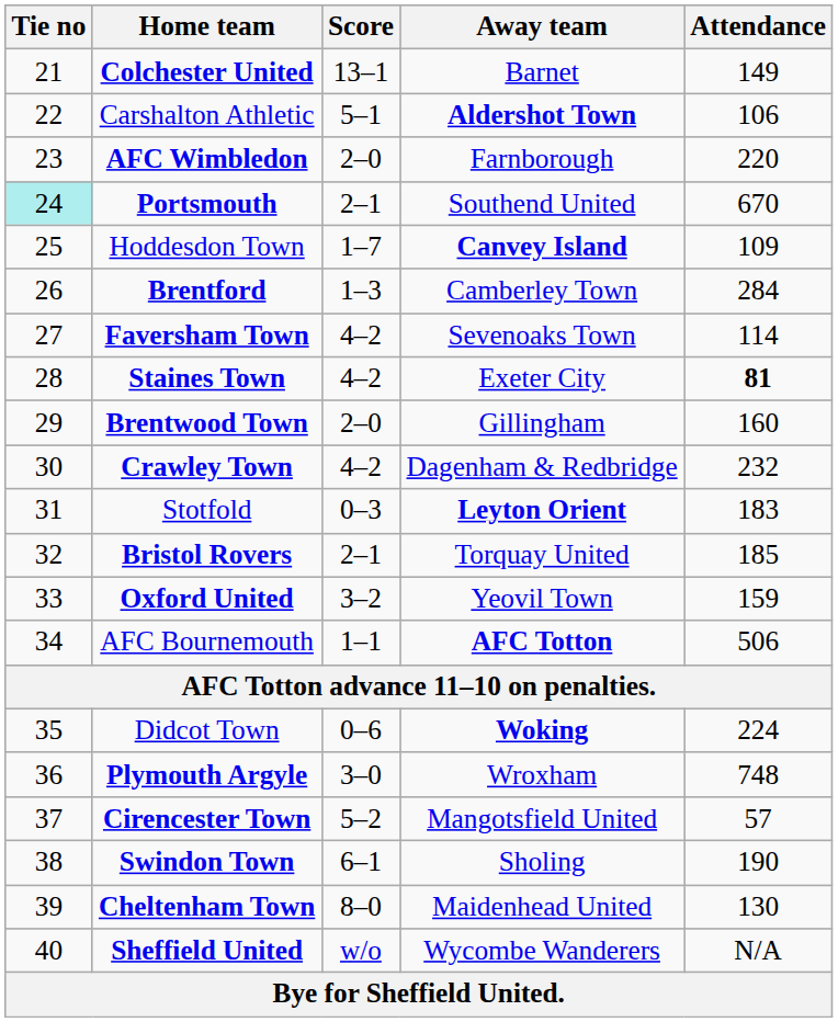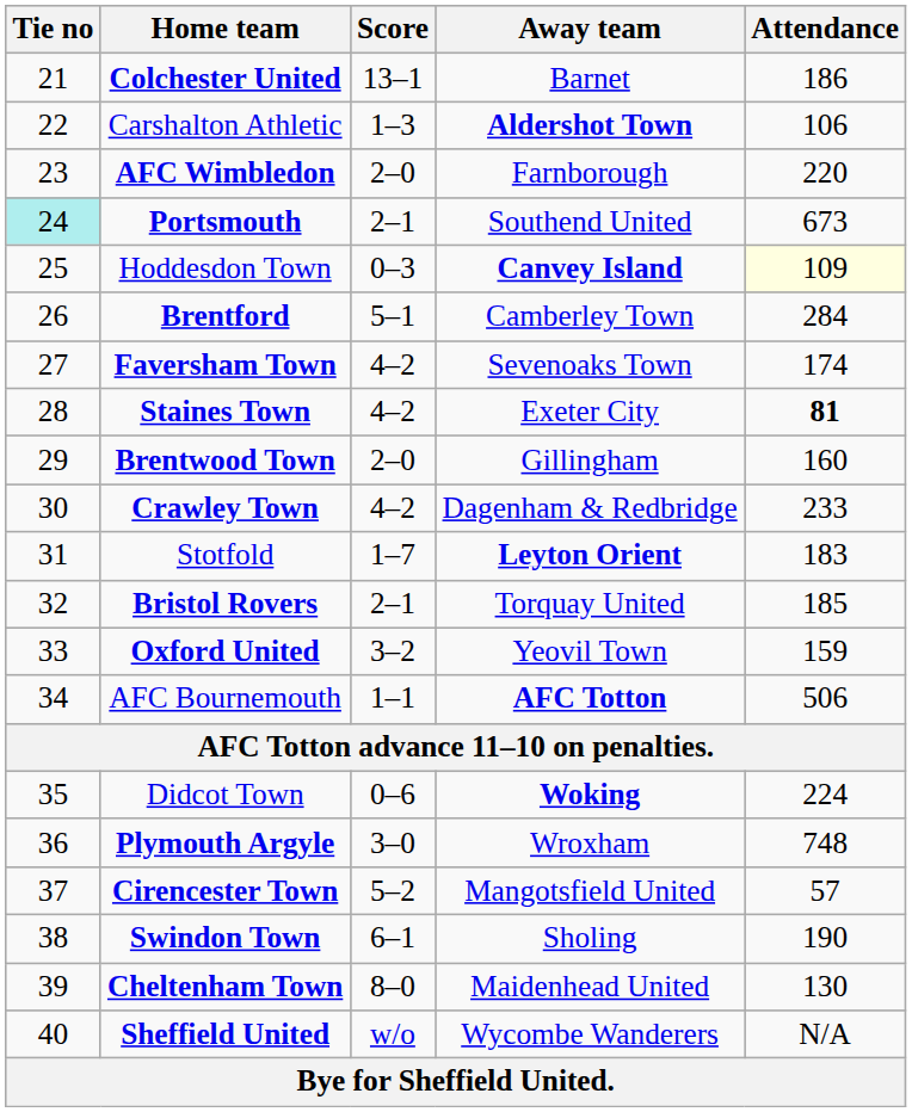 <table class="wikitable" style="text-align:center">
 <tr>
 <th>Tie no</th>
 <th>Home team</th>
 <th>Score</th>
 <th>Away team</th>
 <th>Attendance</th>
 </tr>
 <tr>
 <td>21</td>
 <td><strong><a href='#'>Colchester United</a></strong></td>
 <td>13–1</td>
 <td><a href='#'>Barnet</a></td>
-<td>149</td>
+<td>186</td>
 </tr>
 <tr>
 <td>22</td>
 <td><a href='#'>Carshalton Athletic</a></td>
-<td>5–1</td>
+<td>1–3</td>
 <td><strong><a href='#'>Aldershot Town</a></strong></td>
 <td>106</td>
 </tr>
 <tr>
 <td>23</td>
 <td><strong><a href='#'>AFC Wimbledon</a></strong></td>
 <td>2–0</td>
 <td><a href='#'>Farnborough</a></td>
 <td>220</td>
 </tr>
 <tr>
 <td style="background: paleturquoise;">24</td>
 <td><strong><a href='#'>Portsmouth</a></strong></td>
 <td>2–1</td>
 <td><a href='#'>Southend United</a></td>
-<td>670</td>
+<td>673</td>
 </tr>
 <tr>
 <td>25</td>
 <td><a href='#'>Hoddesdon Town</a></td>
-<td>1–7</td>
+<td>0–3</td>
 <td><strong><a href='#'>Canvey Island</a></strong></td>
-<td>109</td>
+<td style="background: lightyellow;">109</td>
 </tr>
 <tr>
 <td>26</td>
 <td><strong><a href='#'>Brentford</a></strong></td>
-<td>1–3</td>
+<td>5–1</td>
 <td><a href='#'>Camberley Town</a></td>
 <td>284</td>
 </tr>
 <tr>
 <td>27</td>
 <td><strong><a href='#'>Faversham Town</a></strong></td>
 <td>4–2</td>
 <td><a href='#'>Sevenoaks Town</a></td>
-<td>114</td>
+<td>174</td>
 </tr>
 <tr>
 <td>28</td>
 <td><strong><a href='#'>Staines Town</a></strong></td>
 <td>4–2</td>
 <td><a href='#'>Exeter City</a></td>
 <td><strong>81</strong></td>
 </tr>
 <tr>
 <td>29</td>
 <td><strong><a href='#'>Brentwood Town</a></strong></td>
 <td>2–0</td>
 <td><a href='#'>Gillingham</a></td>
 <td>160</td>
 </tr>
 <tr>
 <td>30</td>
 <td><strong><a href='#'>Crawley Town</a></strong></td>
 <td>4–2</td>
 <td><a href='#'>Dagenham & Redbridge</a></td>
-<td>232</td>
+<td>233</td>
 </tr>
 <tr>
 <td>31</td>
 <td><a href='#'>Stotfold</a></td>
-<td>0–3</td>
+<td>1–7</td>
 <td><strong><a href='#'>Leyton Orient</a></strong></td>
 <td>183</td>
 </tr>
 <tr>
 <td>32</td>
 <td><strong><a href='#'>Bristol Rovers</a></strong></td>
 <td>2–1</td>
 <td><a href='#'>Torquay United</a></td>
 <td>185</td>
 </tr>
 <tr>
 <td>33</td>
 <td><strong><a href='#'>Oxford United</a></strong></td>
 <td>3–2</td>
 <td><a href='#'>Yeovil Town</a></td>
 <td>159</td>
 </tr>
 <tr>
 <td>34</td>
 <td><a href='#'>AFC Bournemouth</a></td>
 <td>1–1</td>
 <td><strong><a href='#'>AFC Totton</a></strong></td>
 <td>506</td>
 </tr>
 <tr>
 <th colspan="5">AFC Totton advance 11–10 on penalties.</th>
 </tr>
 <tr>
 <td>35</td>
 <td><a href='#'>Didcot Town</a></td>
 <td>0–6</td>
 <td><strong><a href='#'>Woking</a></strong></td>
 <td>224</td>
 </tr>
 <tr>
 <td>36</td>
 <td><strong><a href='#'>Plymouth Argyle</a></strong></td>
 <td>3–0</td>
 <td><a href='#'>Wroxham</a></td>
 <td>748</td>
 </tr>
 <tr>
 <td>37</td>
 <td><strong><a href='#'>Cirencester Town</a></strong></td>
 <td>5–2</td>
 <td><a href='#'>Mangotsfield United</a></td>
 <td>57</td>
 </tr>
 <tr>
 <td>38</td>
 <td><strong><a href='#'>Swindon Town</a></strong></td>
 <td>6–1</td>
 <td><a href='#'>Sholing</a></td>
 <td>190</td>
 </tr>
 <tr>
 <td>39</td>
 <td><strong><a href='#'>Cheltenham Town</a></strong></td>
 <td>8–0</td>
 <td><a href='#'>Maidenhead United</a></td>
 <td>130</td>
 </tr>
 <tr>
 <td>40</td>
 <td><strong><a href='#'>Sheffield United</a></strong></td>
 <td><a href='#'>w/o</a></td>
 <td><a href='#'>Wycombe Wanderers</a></td>
 <td>N/A</td>
 </tr>
 <tr>
 <th colspan="5">Bye for Sheffield United.</th>
 </tr>
 </table>
